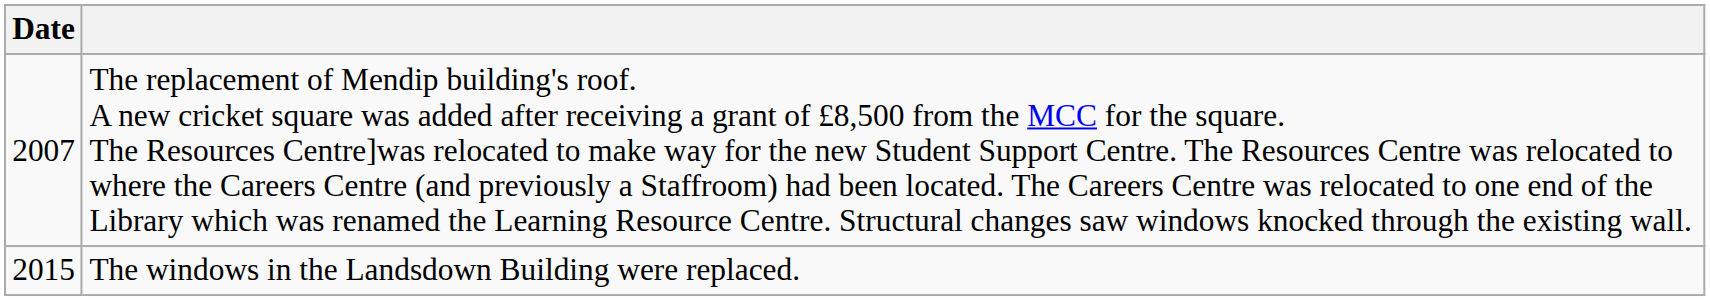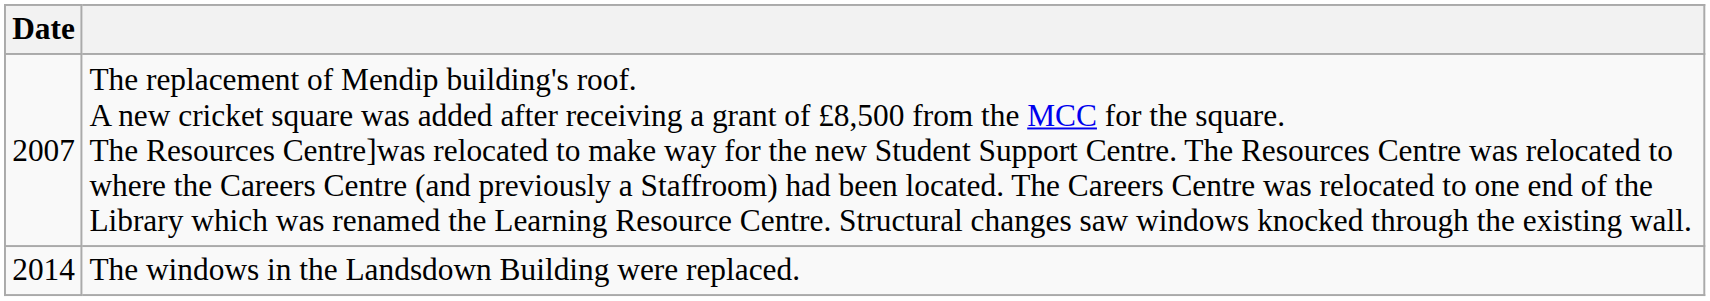 <table class="wikitable">
 <tr>
 <th>Date</th>
 <th></th>
 </tr>
 <tr>
 <td>2007</td>
 <td>The replacement of Mendip building's roof.<br>A new cricket square was added after receiving a grant of £8,500 from the <a href='#'>MCC</a> for the square.<br>The Resources Centre]was relocated to make way for the new Student Support Centre. The Resources Centre was relocated to where the Careers Centre (and previously a Staffroom) had been located.  The Careers Centre was relocated to one end of the Library which was renamed the Learning Resource Centre. Structural changes saw windows knocked through the existing wall.</td>
 </tr>
 <tr>
-<td>2015</td>
+<td>2014</td>
 <td>The windows in the Landsdown Building were replaced.</td>
 </tr>
 </table>
